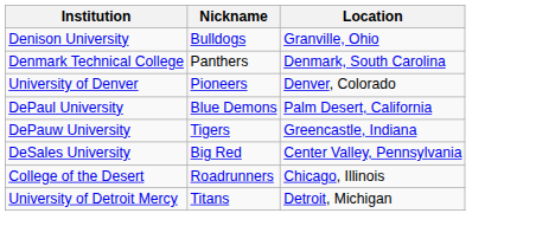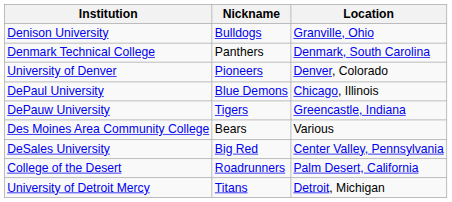 <table class="wikitable">
 <tr>
 <th>Institution</th>
 <th>Nickname</th>
 <th>Location</th>
 </tr>
 <tr>
 <td><a href='#'>Denison University</a></td>
 <td><a href='#'>Bulldogs</a></td>
 <td><a href='#'>Granville, Ohio</a></td>
 </tr>
 <tr>
 <td><a href='#'>Denmark Technical College</a></td>
 <td>Panthers</td>
 <td><a href='#'>Denmark, South Carolina</a></td>
 </tr>
 <tr>
 <td><a href='#'>University of Denver</a></td>
 <td><a href='#'>Pioneers</a></td>
 <td><a href='#'>Denver</a>, Colorado</td>
 </tr>
 <tr>
 <td><a href='#'>DePaul University</a></td>
 <td><a href='#'>Blue Demons</a></td>
-<td><a href='#'>Palm Desert, California</a></td>
+<td><a href='#'>Chicago</a>, Illinois</td>
 </tr>
 <tr>
 <td><a href='#'>DePauw University</a></td>
 <td><a href='#'>Tigers</a></td>
 <td><a href='#'>Greencastle, Indiana</a></td>
+</tr>
+<tr>
+<td><a href='#'>Des Moines Area Community College</a></td>
+<td>Bears</td>
+<td>Various</td>
 </tr>
 <tr>
 <td><a href='#'>DeSales University</a></td>
 <td><a href='#'>Big Red</a></td>
 <td><a href='#'>Center Valley, Pennsylvania</a></td>
 </tr>
 <tr>
 <td><a href='#'>College of the Desert</a></td>
 <td><a href='#'>Roadrunners</a></td>
-<td><a href='#'>Chicago</a>, Illinois</td>
+<td><a href='#'>Palm Desert, California</a></td>
 </tr>
 <tr>
 <td><a href='#'>University of Detroit Mercy</a></td>
 <td><a href='#'>Titans</a></td>
 <td><a href='#'>Detroit</a>, Michigan</td>
 </tr>
 </table>
